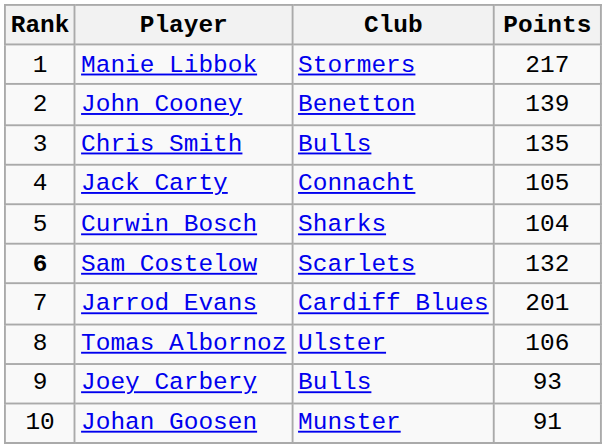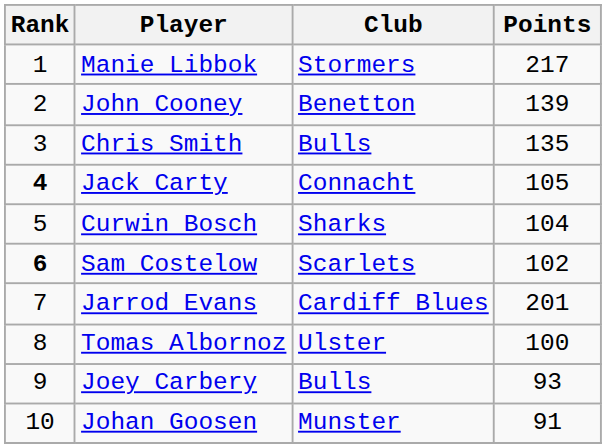 <table class="wikitable" style="text-align:center">
 <tr>
 <th>Rank</th>
 <th>Player</th>
 <th>Club</th>
 <th style="width:50px;">Points</th>
 </tr>
 <tr>
 <td>1</td>
 <td align=left> <a href='#'>Manie Libbok</a></td>
 <td align=left><a href='#'>Stormers</a></td>
 <td>217</td>
 </tr>
 <tr>
 <td>2</td>
 <td align=left> <a href='#'>John Cooney</a></td>
 <td align=left><a href='#'>Benetton</a></td>
 <td>139</td>
 </tr>
 <tr>
 <td>3</td>
 <td align=left> <a href='#'>Chris Smith</a></td>
 <td align=left><a href='#'>Bulls</a></td>
 <td>135</td>
 </tr>
 <tr>
-<td>4</td>
+<td><strong>4</strong></td>
 <td align=left> <a href='#'>Jack Carty</a></td>
 <td align=left><a href='#'>Connacht</a></td>
 <td>105</td>
 </tr>
 <tr>
 <td>5</td>
 <td align=left> <a href='#'>Curwin Bosch</a></td>
 <td align=left><a href='#'>Sharks</a></td>
 <td>104</td>
 </tr>
 <tr>
 <td><strong>6</strong></td>
 <td align=left> <a href='#'>Sam Costelow</a></td>
 <td align=left><a href='#'>Scarlets</a></td>
-<td>132</td>
+<td>102</td>
 </tr>
 <tr>
 <td>7</td>
 <td align=left> <a href='#'>Jarrod Evans</a></td>
 <td align=left><a href='#'>Cardiff Blues</a></td>
 <td>201</td>
 </tr>
 <tr>
 <td>8</td>
 <td align=left> <a href='#'>Tomas Albornoz</a></td>
 <td align=left><a href='#'>Ulster</a></td>
-<td>106</td>
+<td>100</td>
 </tr>
 <tr>
 <td>9</td>
 <td align=left> <a href='#'>Joey Carbery</a></td>
 <td align=left><a href='#'>Bulls</a></td>
 <td>93</td>
 </tr>
 <tr>
 <td>10</td>
 <td align=left> <a href='#'>Johan Goosen</a></td>
 <td align=left><a href='#'>Munster</a></td>
 <td>91</td>
 </tr>
 <tr>
 </tr>
 </table>
